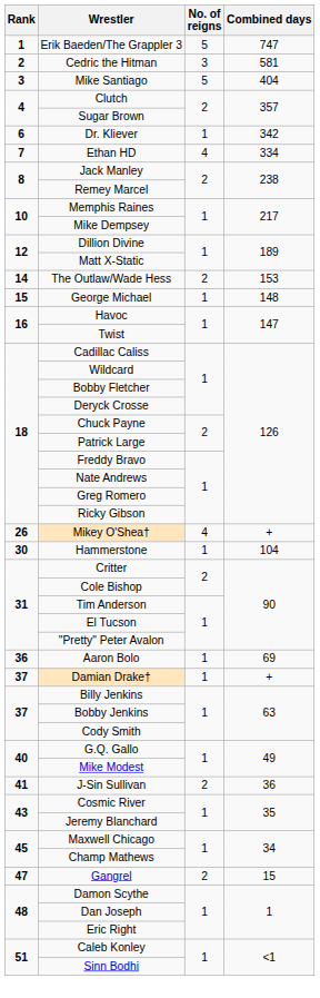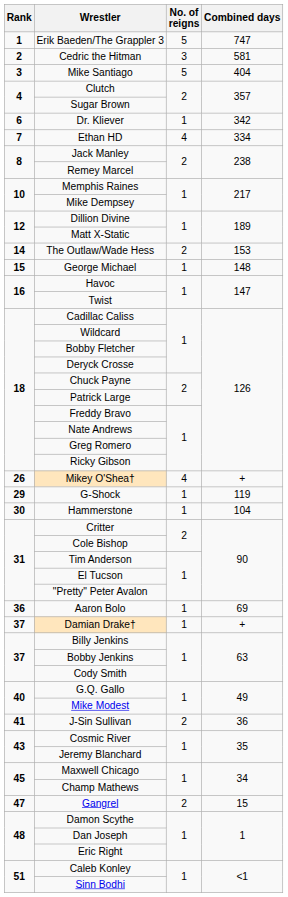 <table class="wikitable sortable" style="text-align: center">
 <tr>
 <th>Rank</th>
 <th>Wrestler</th>
 <th>No. of<br>reigns</th>
 <th data-sort-type="number">Combined days</th>
 </tr>
 <tr>
 <td><strong>1</strong></td>
 <td>Erik Baeden/The Grappler 3</td>
 <td>5</td>
 <td>747</td>
 </tr>
 <tr>
 <td><strong>2</strong></td>
 <td>Cedric the Hitman</td>
 <td>3</td>
 <td>581</td>
 </tr>
 <tr>
 <td><strong>3</strong></td>
 <td>Mike Santiago</td>
 <td>5</td>
 <td>404</td>
 </tr>
 <tr>
 <td scope=row rowspan=2><strong>4</strong></td>
 <td>Clutch</td>
 <td scope=row rowspan=2>2</td>
 <td scope=row rowspan=2>357</td>
 </tr>
 <tr>
 <td>Sugar Brown</td>
 </tr>
 <tr>
 <td><strong>6</strong></td>
 <td>Dr. Kliever</td>
 <td>1</td>
 <td>342</td>
 </tr>
 <tr>
 <td><strong>7</strong></td>
 <td>Ethan HD</td>
 <td>4</td>
 <td>334</td>
 </tr>
 <tr>
 <td scope=row rowspan=2><strong>8</strong></td>
 <td>Jack Manley</td>
 <td scope=row rowspan=2>2</td>
 <td scope=row rowspan=2>238</td>
 </tr>
 <tr>
 <td>Remey Marcel</td>
 </tr>
 <tr>
 <td scope=row rowspan=2><strong>10</strong></td>
 <td>Memphis Raines</td>
 <td scope=row rowspan=2>1</td>
 <td scope=row rowspan=2>217</td>
 </tr>
 <tr>
 <td>Mike Dempsey</td>
 </tr>
 <tr>
 <td scope=row rowspan=2><strong>12</strong></td>
 <td>Dillion Divine</td>
 <td scope=row rowspan=2>1</td>
 <td scope=row rowspan=2>189</td>
 </tr>
 <tr>
 <td>Matt X-Static</td>
 </tr>
 <tr>
 <td><strong>14</strong></td>
 <td>The Outlaw/Wade Hess</td>
 <td>2</td>
 <td>153</td>
 </tr>
 <tr>
 <td><strong>15</strong></td>
 <td>George Michael</td>
 <td>1</td>
 <td>148</td>
 </tr>
 <tr>
 <td scope=row rowspan=2><strong>16</strong></td>
 <td>Havoc</td>
 <td scope=row rowspan=2>1</td>
 <td scope=row rowspan=2>147</td>
 </tr>
 <tr>
 <td>Twist</td>
 </tr>
 <tr>
 <td scope=row rowspan=10><strong>18</strong></td>
 <td>Cadillac Caliss</td>
 <td scope=row rowspan=4>1</td>
 <td scope=row rowspan=10>126</td>
 </tr>
 <tr>
 <td>Wildcard</td>
 </tr>
 <tr>
 <td>Bobby Fletcher</td>
 </tr>
 <tr>
 <td>Deryck Crosse</td>
 </tr>
 <tr>
 <td>Chuck Payne</td>
 <td scope=row rowspan=2>2</td>
 </tr>
 <tr>
 <td>Patrick Large</td>
 </tr>
 <tr>
 <td>Freddy Bravo</td>
 <td scope=row rowspan=4>1</td>
 </tr>
 <tr>
 <td>Nate Andrews</td>
 </tr>
 <tr>
 <td>Greg Romero</td>
 </tr>
 <tr>
 <td>Ricky Gibson</td>
 </tr>
 <tr>
 <td><strong>26</strong></td>
 <td style="background:#ffe6bd;">Mikey O'Shea†</td>
 <td>4</td>
 <td>+</td>
 </tr>
 <tr>
+<td><strong>29</strong></td>
+<td>G-Shock</td>
+<td>1</td>
+<td>119</td>
+</tr>
+<tr>
 <td><strong>30</strong></td>
 <td>Hammerstone</td>
 <td>1</td>
 <td>104</td>
 </tr>
 <tr>
 <td scope=row rowspan=5><strong>31</strong></td>
 <td>Critter</td>
 <td scope=row rowspan=2>2</td>
 <td scope=row rowspan=5>90</td>
 </tr>
 <tr>
 <td>Cole Bishop</td>
 </tr>
 <tr>
 <td>Tim Anderson</td>
 <td scope=row rowspan=3>1</td>
 </tr>
 <tr>
 <td>El Tucson</td>
 </tr>
 <tr>
 <td>"Pretty" Peter Avalon</td>
 </tr>
 <tr>
 <td><strong>36</strong></td>
 <td>Aaron Bolo</td>
 <td>1</td>
 <td>69</td>
 </tr>
 <tr>
 <td><strong>37</strong></td>
 <td style="background:#ffe6bd;">Damian Drake†</td>
 <td>1</td>
 <td>+</td>
 </tr>
 <tr>
 <td scope=row rowspan=3><strong>37</strong></td>
 <td>Billy Jenkins</td>
 <td scope=row rowspan=3>1</td>
 <td scope=row rowspan=3>63</td>
 </tr>
 <tr>
 <td>Bobby Jenkins</td>
 </tr>
 <tr>
 <td>Cody Smith</td>
 </tr>
 <tr>
 <td scope=row rowspan=2><strong>40</strong></td>
 <td>G.Q. Gallo</td>
 <td scope=row rowspan=2>1</td>
 <td scope=row rowspan=2>49</td>
 </tr>
 <tr>
 <td><a href='#'>Mike Modest</a></td>
 </tr>
 <tr>
 <td><strong>41</strong></td>
 <td>J-Sin Sullivan</td>
 <td>2</td>
 <td>36</td>
 </tr>
 <tr>
 <td scope=row rowspan=2><strong>43</strong></td>
 <td>Cosmic River</td>
 <td scope=row rowspan=2>1</td>
 <td scope=row rowspan=2>35</td>
 </tr>
 <tr>
 <td>Jeremy Blanchard</td>
 </tr>
 <tr>
 <td scope=row rowspan=2><strong>45</strong></td>
 <td>Maxwell Chicago</td>
 <td scope=row rowspan=2>1</td>
 <td scope=row rowspan=2>34</td>
 </tr>
 <tr>
 <td>Champ Mathews</td>
 </tr>
 <tr>
 <td><strong>47</strong></td>
 <td><a href='#'>Gangrel</a></td>
 <td>2</td>
 <td>15</td>
 </tr>
 <tr>
 <td scope=row rowspan=3><strong>48</strong></td>
 <td>Damon Scythe</td>
 <td scope=row rowspan=3>1</td>
 <td scope=row rowspan=3>1</td>
 </tr>
 <tr>
 <td>Dan Joseph</td>
 </tr>
 <tr>
 <td>Eric Right</td>
 </tr>
 <tr>
 <td scope=row rowspan=2><strong>51</strong></td>
 <td>Caleb Konley</td>
 <td scope=row rowspan=2>1</td>
 <td scope=row rowspan=2><1</td>
 </tr>
 <tr>
 <td><a href='#'>Sinn Bodhi</a></td>
 </tr>
 </table>
